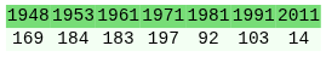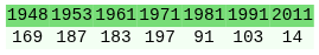 <table align="center" cellspacing="0" style="background:#f3fff3">
 <tr bgcolor="#77dd77">
 <td align="center">1948</td>
 <td align="center">1953</td>
 <td align="center">1961</td>
 <td align="center">1971</td>
 <td align="center">1981</td>
 <td align="center">1991</td>
 <td align="center">2011</td>
 </tr>
 <tr>
 <td align="center">169</td>
-<td align="center">184</td>
+<td align="center">187</td>
 <td align="center">183</td>
 <td align="center">197</td>
-<td align="center">92</td>
+<td align="center">91</td>
 <td align="center">103</td>
 <td align="center">14</td>
 </tr>
 </table>
